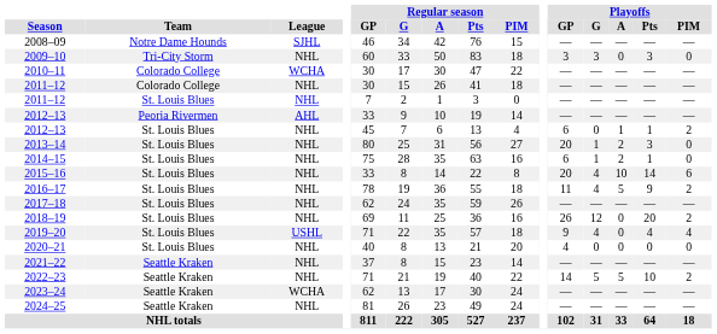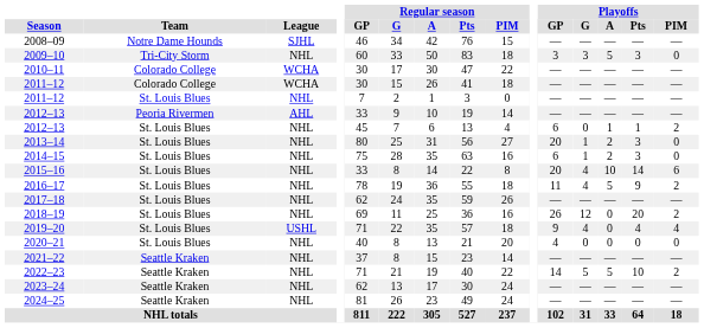 <table border="0" cellpadding="1" cellspacing="0" style="text-align:center; width:60em;">
 <tr style="background:#e0e0e0;">
 <th colspan="3" bgcolor="#ffffff"> </th>
 <th rowspan="99" bgcolor="#ffffff"> </th>
 <th colspan="5"><a href='#'>Regular season</a></th>
 <th rowspan="99" bgcolor="#ffffff"> </th>
 <th colspan="5"><a href='#'>Playoffs</a></th>
 </tr>
 <tr style="background:#e0e0e0;">
 <th><a href='#'>Season</a></th>
 <th>Team</th>
 <th>League</th>
 <th>GP</th>
 <th><a href='#'>G</a></th>
 <th><a href='#'>A</a></th>
 <th><a href='#'>Pts</a></th>
 <th><a href='#'>PIM</a></th>
 <th>GP</th>
 <th>G</th>
 <th>A</th>
 <th>Pts</th>
 <th>PIM</th>
 </tr>
 <tr>
 <td>2008–09</td>
 <td><a href='#'>Notre Dame Hounds</a></td>
 <td><a href='#'>SJHL</a></td>
 <td>46</td>
 <td>34</td>
 <td>42</td>
 <td>76</td>
 <td>15</td>
 <td>—</td>
 <td>—</td>
 <td>—</td>
 <td>—</td>
 <td>—</td>
 </tr>
 <tr style="background:#f0f0f0;">
 <td><a href='#'>2009–10</a></td>
 <td><a href='#'>Tri-City Storm</a></td>
 <td>NHL</td>
 <td>60</td>
 <td>33</td>
 <td>50</td>
 <td>83</td>
 <td>18</td>
 <td>3</td>
 <td>3</td>
-<td>0</td>
+<td>5</td>
 <td>3</td>
 <td>0</td>
 </tr>
 <tr>
 <td><a href='#'>2010–11</a></td>
 <td><a href='#'>Colorado College</a></td>
 <td><a href='#'>WCHA</a></td>
 <td>30</td>
 <td>17</td>
 <td>30</td>
 <td>47</td>
 <td>22</td>
 <td>—</td>
 <td>—</td>
 <td>—</td>
 <td>—</td>
 <td>—</td>
 </tr>
 <tr style="background:#f0f0f0;">
 <td><a href='#'>2011–12</a></td>
 <td>Colorado College</td>
-<td>NHL</td>
+<td>WCHA</td>
 <td>30</td>
 <td>15</td>
 <td>26</td>
 <td>41</td>
 <td>18</td>
 <td>—</td>
 <td>—</td>
 <td>—</td>
 <td>—</td>
 <td>—</td>
 </tr>
 <tr>
 <td><a href='#'>2011–12</a></td>
 <td><a href='#'>St. Louis Blues</a></td>
 <td><a href='#'>NHL</a></td>
 <td>7</td>
 <td>2</td>
 <td>1</td>
 <td>3</td>
 <td>0</td>
 <td>—</td>
 <td>—</td>
 <td>—</td>
 <td>—</td>
 <td>—</td>
 </tr>
 <tr style="background:#f0f0f0;">
 <td><a href='#'>2012–13</a></td>
 <td><a href='#'>Peoria Rivermen</a></td>
 <td><a href='#'>AHL</a></td>
 <td>33</td>
 <td>9</td>
 <td>10</td>
 <td>19</td>
 <td>14</td>
 <td>—</td>
 <td>—</td>
 <td>—</td>
 <td>—</td>
 <td>—</td>
 </tr>
 <tr>
 <td><a href='#'>2012–13</a></td>
 <td>St. Louis Blues</td>
 <td>NHL</td>
 <td>45</td>
 <td>7</td>
 <td>6</td>
 <td>13</td>
 <td>4</td>
 <td>6</td>
 <td>0</td>
 <td>1</td>
 <td>1</td>
 <td>2</td>
 </tr>
 <tr style="background:#f0f0f0;">
 <td><a href='#'>2013–14</a></td>
 <td>St. Louis Blues</td>
 <td>NHL</td>
 <td>80</td>
 <td>25</td>
 <td>31</td>
 <td>56</td>
 <td>27</td>
 <td>20</td>
 <td>1</td>
 <td>2</td>
 <td>3</td>
 <td>0</td>
 </tr>
 <tr>
 <td><a href='#'>2014–15</a></td>
 <td>St. Louis Blues</td>
 <td>NHL</td>
 <td>75</td>
 <td>28</td>
 <td>35</td>
 <td>63</td>
 <td>16</td>
 <td>6</td>
 <td>1</td>
 <td>2</td>
-<td>1</td>
+<td>3</td>
 <td>0</td>
 </tr>
 <tr style="background:#f0f0f0;">
 <td><a href='#'>2015–16</a></td>
 <td>St. Louis Blues</td>
 <td>NHL</td>
 <td>33</td>
 <td>8</td>
 <td>14</td>
 <td>22</td>
 <td>8</td>
 <td>20</td>
 <td>4</td>
 <td>10</td>
 <td>14</td>
 <td>6</td>
 </tr>
 <tr>
 <td><a href='#'>2016–17</a></td>
 <td>St. Louis Blues</td>
 <td>NHL</td>
 <td>78</td>
 <td>19</td>
 <td>36</td>
 <td>55</td>
 <td>18</td>
 <td>11</td>
 <td>4</td>
 <td>5</td>
 <td>9</td>
 <td>2</td>
 </tr>
 <tr style="background:#f0f0f0;">
 <td><a href='#'>2017–18</a></td>
 <td>St. Louis Blues</td>
 <td>NHL</td>
 <td>62</td>
 <td>24</td>
 <td>35</td>
 <td>59</td>
 <td>26</td>
 <td>—</td>
 <td>—</td>
 <td>—</td>
 <td>—</td>
 <td>—</td>
 </tr>
 <tr>
 <td><a href='#'>2018–19</a></td>
 <td>St. Louis Blues</td>
 <td>NHL</td>
 <td>69</td>
 <td>11</td>
 <td>25</td>
 <td>36</td>
 <td>16</td>
 <td>26</td>
 <td>12</td>
 <td>0</td>
 <td>20</td>
 <td>2</td>
 </tr>
 <tr style="background:#f0f0f0;">
 <td><a href='#'>2019–20</a></td>
 <td>St. Louis Blues</td>
 <td><a href='#'>USHL</a></td>
 <td>71</td>
 <td>22</td>
 <td>35</td>
 <td>57</td>
 <td>18</td>
 <td>9</td>
 <td>4</td>
 <td>0</td>
 <td>4</td>
 <td>4</td>
 </tr>
 <tr>
 <td><a href='#'>2020–21</a></td>
 <td>St. Louis Blues</td>
 <td>NHL</td>
 <td>40</td>
 <td>8</td>
 <td>13</td>
 <td>21</td>
 <td>20</td>
 <td>4</td>
 <td>0</td>
 <td>0</td>
 <td>0</td>
 <td>0</td>
 </tr>
 <tr style="background:#f0f0f0;">
 <td><a href='#'>2021–22</a></td>
 <td><a href='#'>Seattle Kraken</a></td>
 <td>NHL</td>
 <td>37</td>
 <td>8</td>
 <td>15</td>
 <td>23</td>
 <td>14</td>
 <td>—</td>
 <td>—</td>
 <td>—</td>
 <td>—</td>
 <td>—</td>
 </tr>
 <tr>
 <td><a href='#'>2022–23</a></td>
 <td>Seattle Kraken</td>
 <td>NHL</td>
 <td>71</td>
 <td>21</td>
 <td>19</td>
 <td>40</td>
 <td>22</td>
 <td>14</td>
 <td>5</td>
 <td>5</td>
 <td>10</td>
 <td>2</td>
 </tr>
 <tr style="background:#f0f0f0;">
 <td><a href='#'>2023–24</a></td>
 <td>Seattle Kraken</td>
-<td>WCHA</td>
+<td>NHL</td>
 <td>62</td>
 <td>13</td>
 <td>17</td>
 <td>30</td>
 <td>24</td>
 <td>—</td>
 <td>—</td>
 <td>—</td>
 <td>—</td>
 <td>—</td>
 </tr>
 <tr>
 <td><a href='#'>2024–25</a></td>
 <td>Seattle Kraken</td>
 <td>NHL</td>
 <td>81</td>
 <td>26</td>
 <td>23</td>
 <td>49</td>
 <td>24</td>
 <td>—</td>
 <td>—</td>
 <td>—</td>
 <td>—</td>
 <td>—</td>
 </tr>
 <tr bgcolor="#e0e0e0">
 <th colspan="3">NHL totals</th>
 <th>811</th>
 <th>222</th>
 <th>305</th>
 <th>527</th>
 <th>237</th>
 <th>102</th>
 <th>31</th>
 <th>33</th>
 <th>64</th>
 <th>18</th>
 </tr>
 </table>
